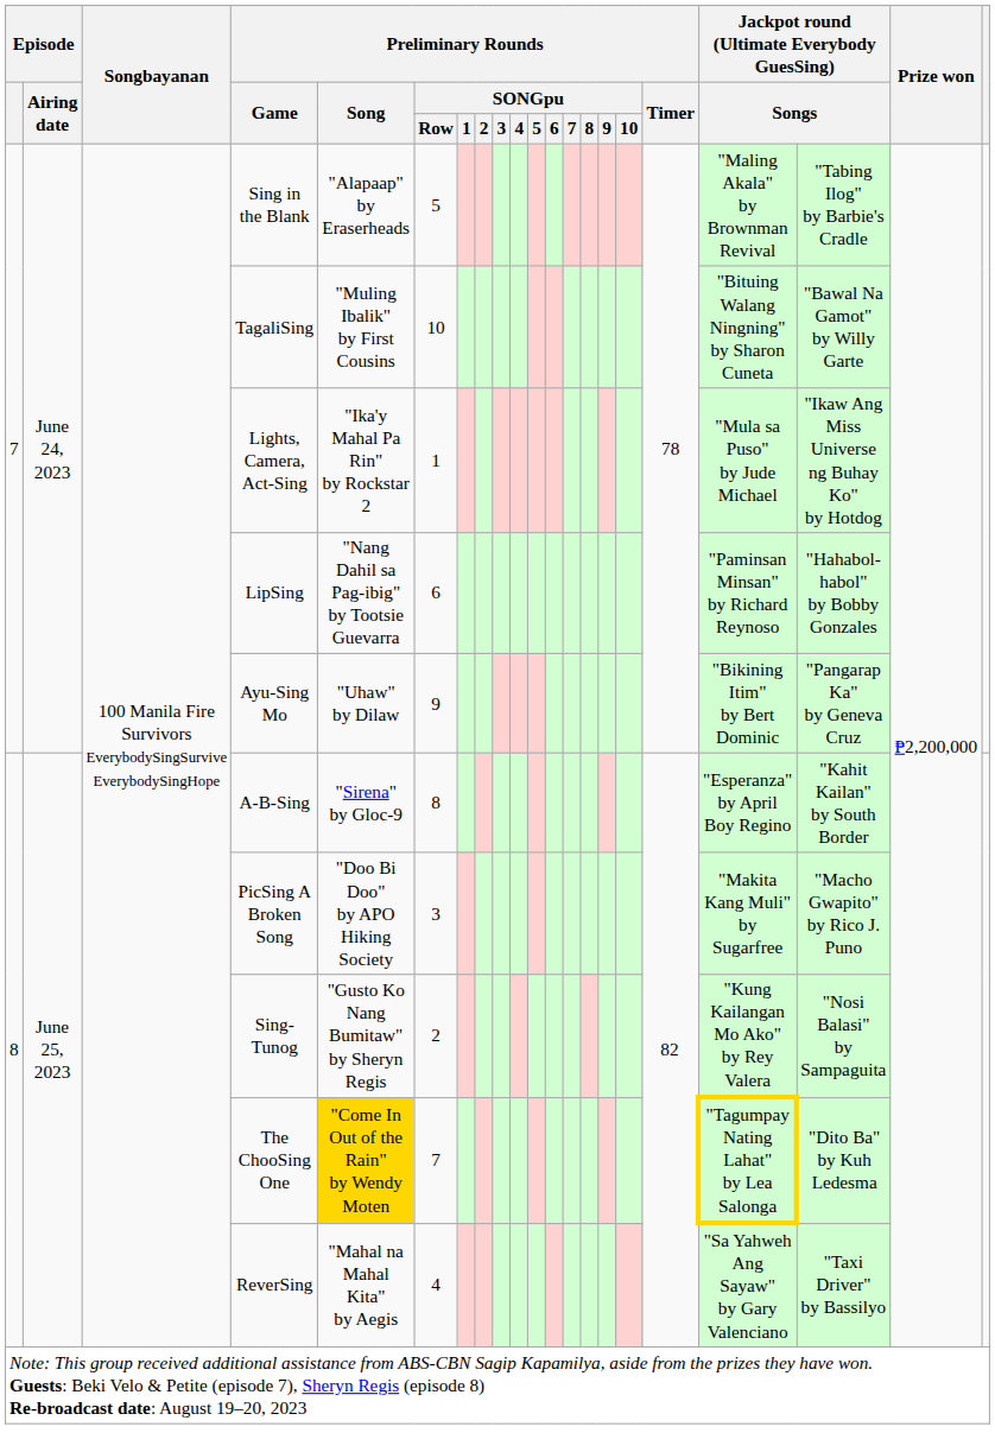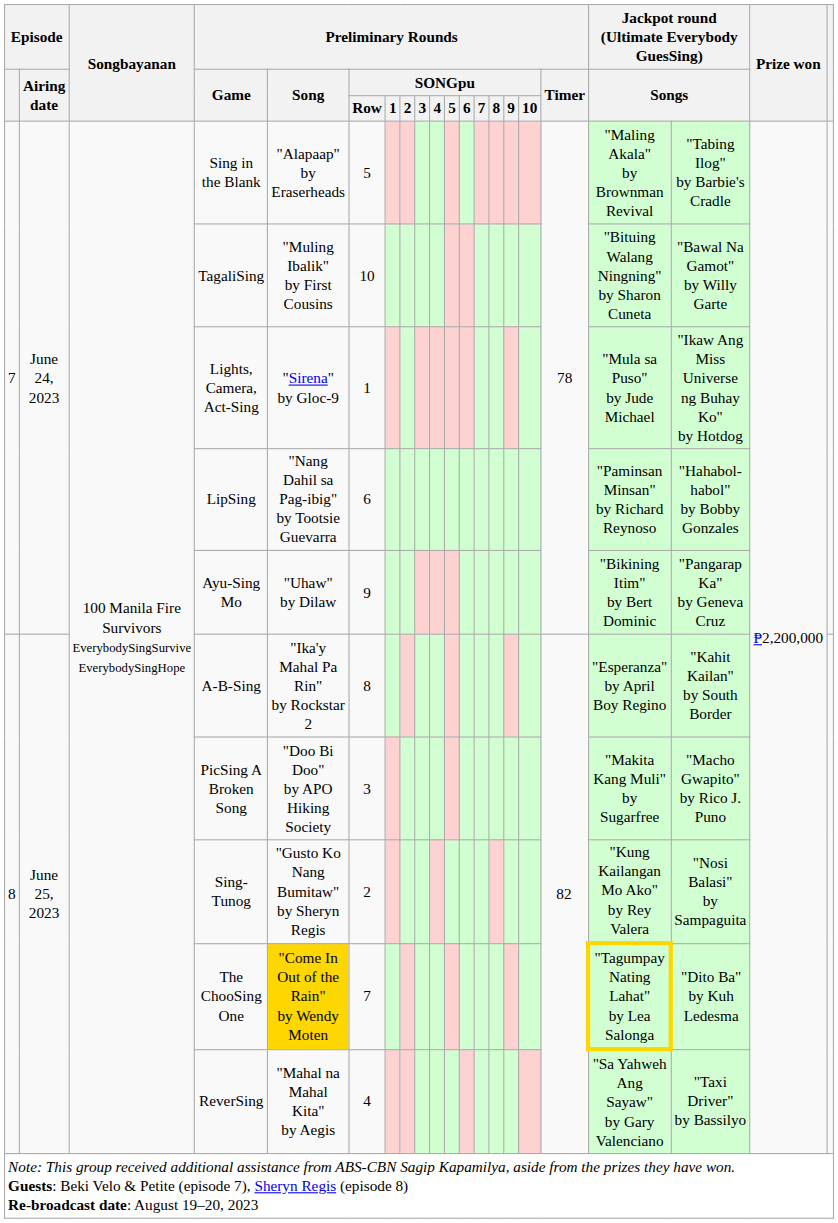 <table class="wikitable" style="text-align:center; font-size:90%; line-height:18px;" width="100%">
 <tr>
 <th colspan="2">Episode</th>
 <th rowspan="3">Songbayanan</th>
 <th colspan="14">Preliminary Rounds</th>
 <th colspan="2">Jackpot round<br><strong>(Ultimate Everybody GuesSing)</strong></th>
 <th rowspan="3">Prize won</th>
 <th rowspan="3"></th>
 </tr>
 <tr>
 <th rowspan="2"></th>
 <th rowspan="2">Airing date</th>
 <th rowspan="2">Game</th>
 <th rowspan="2">Song</th>
 <th colspan="11">SONGpu</th>
 <th rowspan="2">Timer</th>
 <th colspan="2" rowspan="2">Songs</th>
 </tr>
 <tr>
 <th>Row</th>
 <th>1</th>
 <th>2</th>
 <th>3</th>
 <th>4</th>
 <th>5</th>
 <th>6</th>
 <th>7</th>
 <th>8</th>
 <th>9</th>
 <th>10</th>
 </tr>
 <tr>
 <td rowspan="5">7</td>
 <td rowspan="5">June 24, 2023</td>
 <td rowspan="10">100 Manila Fire Survivors<br><small>EverybodySingSurvive<br>EverybodySingHope</small></td>
 <td>Sing in the Blank</td>
 <td>"Alapaap"<br>by Eraserheads</td>
 <td>5</td>
 <td style="background:#FFD2D2"></td>
 <td style="background:#FFD2D2"></td>
 <td style="background:#D2FFD2"></td>
 <td style="background:#D2FFD2"></td>
 <td style="background:#FFD2D2"></td>
 <td style="background:#D2FFD2"></td>
 <td style="background:#FFD2D2"></td>
 <td style="background:#FFD2D2"></td>
 <td style="background:#FFD2D2"></td>
 <td style="background:#FFD2D2"></td>
 <td rowspan="5">78<br></td>
 <td style="background:#D2FFD2">"Maling Akala"<br>by Brownman Revival</td>
 <td style="background:#D2FFD2">"Tabing Ilog"<br>by Barbie's Cradle</td>
 <td rowspan="10"><a href='#'>₱</a>2,200,000</td>
 <td rowspan="5"><br></td>
 </tr>
 <tr>
 <td>TagaliSing</td>
 <td>"Muling Ibalik"<br>by First Cousins</td>
 <td>10</td>
 <td style="background:#D2FFD2"></td>
 <td style="background:#D2FFD2"></td>
 <td style="background:#D2FFD2"></td>
 <td style="background:#D2FFD2"></td>
 <td style="background:#FFD2D2"></td>
 <td style="background:#FFD2D2"></td>
 <td style="background:#D2FFD2"></td>
 <td style="background:#D2FFD2"></td>
 <td style="background:#D2FFD2"></td>
 <td style="background:#D2FFD2"></td>
 <td style="background:#D2FFD2">"Bituing Walang Ningning"<br>by Sharon Cuneta</td>
 <td style="background:#D2FFD2">"Bawal Na Gamot"<br>by Willy Garte</td>
 </tr>
 <tr>
 <td>Lights, Camera,<br>Act-Sing</td>
-<td>"Ika'y Mahal Pa Rin"<br>by Rockstar 2</td>
+<td>"<a href='#'>Sirena</a>"<br>by Gloc-9</td>
 <td>1</td>
 <td style="background:#FFD2D2"></td>
 <td style="background:#D2FFD2"></td>
 <td style="background:#FFD2D2"></td>
 <td style="background:#FFD2D2"></td>
 <td style="background:#FFD2D2"></td>
 <td style="background:#FFD2D2"></td>
 <td style="background:#D2FFD2"></td>
 <td style="background:#D2FFD2"></td>
 <td style="background:#FFD2D2"></td>
 <td style="background:#D2FFD2"></td>
 <td style="background:#D2FFD2">"Mula sa Puso"<br>by Jude Michael</td>
 <td style="background:#D2FFD2">"Ikaw Ang Miss Universe<br>ng Buhay Ko"<br>by Hotdog</td>
 </tr>
 <tr>
 <td>LipSing</td>
 <td>"Nang Dahil sa Pag-ibig"<br>by Tootsie Guevarra</td>
 <td>6</td>
 <td style="background:#D2FFD2"></td>
 <td style="background:#D2FFD2"></td>
 <td style="background:#D2FFD2"></td>
 <td style="background:#D2FFD2"></td>
 <td style="background:#D2FFD2"></td>
 <td style="background:#D2FFD2"></td>
 <td style="background:#D2FFD2"></td>
 <td style="background:#D2FFD2"></td>
 <td style="background:#D2FFD2"></td>
 <td style="background:#D2FFD2"></td>
 <td style="background:#D2FFD2">"Paminsan Minsan"<br>by Richard Reynoso</td>
 <td style="background:#D2FFD2">"Hahabol-habol"<br>by Bobby Gonzales</td>
 </tr>
 <tr>
 <td>Ayu-Sing Mo</td>
 <td>"Uhaw"<br>by Dilaw</td>
 <td>9</td>
 <td style="background:#D2FFD2"></td>
 <td style="background:#D2FFD2"></td>
 <td style="background:#FFD2D2"></td>
 <td style="background:#FFD2D2"></td>
 <td style="background:#FFD2D2"></td>
 <td style="background:#D2FFD2"></td>
 <td style="background:#D2FFD2"></td>
 <td style="background:#D2FFD2"></td>
 <td style="background:#D2FFD2"></td>
 <td style="background:#D2FFD2"></td>
 <td style="background:#D2FFD2">"Bikining Itim"<br>by Bert Dominic</td>
 <td style="background:#D2FFD2">"Pangarap Ka"<br>by Geneva Cruz</td>
 </tr>
 <tr>
 <td rowspan="5">8</td>
 <td rowspan="5">June 25, 2023</td>
 <td>A-B-Sing</td>
-<td>"<a href='#'>Sirena</a>"<br>by Gloc-9</td>
+<td>"Ika'y Mahal Pa Rin"<br>by Rockstar 2</td>
 <td>8</td>
 <td style="background:#D2FFD2"></td>
 <td style="background:#FFD2D2"></td>
 <td style="background:#D2FFD2"></td>
 <td style="background:#D2FFD2"></td>
 <td style="background:#FFD2D2"></td>
 <td style="background:#D2FFD2"></td>
 <td style="background:#D2FFD2"></td>
 <td style="background:#D2FFD2"></td>
 <td style="background:#FFD2D2"></td>
 <td style="background:#D2FFD2"></td>
 <td rowspan="5">82<br></td>
 <td style="background:#D2FFD2">"Esperanza"<br>by April Boy Regino</td>
 <td style="background:#D2FFD2">"Kahit Kailan"<br>by South Border</td>
 <td rowspan="5"><br></td>
 </tr>
 <tr>
 <td>PicSing A Broken Song</td>
 <td>"Doo Bi Doo"<br>by APO Hiking Society</td>
 <td>3</td>
 <td style="background:#FFD2D2"></td>
 <td style="background:#D2FFD2"></td>
 <td style="background:#D2FFD2"></td>
 <td style="background:#D2FFD2"></td>
 <td style="background:#FFD2D2"></td>
 <td style="background:#D2FFD2"></td>
 <td style="background:#D2FFD2"></td>
 <td style="background:#D2FFD2"></td>
 <td style="background:#D2FFD2"></td>
 <td style="background:#D2FFD2"></td>
 <td style="background:#D2FFD2">"Makita Kang Muli"<br>by Sugarfree</td>
 <td style="background:#D2FFD2">"Macho Gwapito"<br>by Rico J. Puno</td>
 </tr>
 <tr>
 <td>Sing-Tunog</td>
 <td>"Gusto Ko Nang Bumitaw"<br>by Sheryn Regis</td>
 <td>2</td>
 <td style="background:#FFD2D2"></td>
 <td style="background:#D2FFD2"></td>
 <td style="background:#D2FFD2"></td>
 <td style="background:#FFD2D2"></td>
 <td style="background:#D2FFD2"></td>
 <td style="background:#D2FFD2"></td>
 <td style="background:#D2FFD2"></td>
 <td style="background:#FFD2D2"></td>
 <td style="background:#D2FFD2"></td>
 <td style="background:#D2FFD2"></td>
 <td style="background:#D2FFD2">"Kung Kailangan Mo Ako"<br>by Rey Valera</td>
 <td style="background:#D2FFD2">"Nosi Balasi"<br>by Sampaguita</td>
 </tr>
 <tr>
 <td>The ChooSing One</td>
 <td style="background: gold;">"Come In Out of the Rain"<br>by Wendy Moten</td>
 <td>7</td>
 <td style="background:#D2FFD2"></td>
 <td style="background:#FFD2D2"></td>
 <td style="background:#D2FFD2"></td>
 <td style="background:#D2FFD2"></td>
 <td style="background:#FFD2D2"></td>
 <td style="background:#D2FFD2"></td>
 <td style="background:#D2FFD2"></td>
 <td style="background:#D2FFD2"></td>
 <td style="background:#FFD2D2"></td>
 <td style="background:#D2FFD2"></td>
 <td style="background: #D2FFD2; border:solid 4px #FFD700;">"Tagumpay Nating Lahat"<br>by Lea Salonga</td>
 <td style="background:#D2FFD2">"Dito Ba"<br>by Kuh Ledesma</td>
 </tr>
 <tr>
 <td>ReverSing</td>
 <td>"Mahal na Mahal Kita"<br>by Aegis</td>
 <td>4</td>
 <td style="background:#FFD2D2"></td>
 <td style="background:#FFD2D2"></td>
 <td style="background:#D2FFD2"></td>
 <td style="background:#D2FFD2"></td>
 <td style="background:#D2FFD2"></td>
 <td style="background:#FFD2D2"></td>
 <td style="background:#D2FFD2"></td>
 <td style="background:#D2FFD2"></td>
 <td style="background:#D2FFD2"></td>
 <td style="background:#FFD2D2"></td>
 <td style="background:#D2FFD2">"Sa Yahweh Ang Sayaw"<br>by Gary Valenciano</td>
 <td style="background:#D2FFD2">"Taxi Driver"<br>by Bassilyo</td>
 </tr>
 <tr>
 <td colspan="21" style="background:white;" align="left"><em>Note: This group received additional assistance from ABS-CBN Sagip Kapamilya, aside from the prizes they have won.</em><br><strong>Guests</strong>: Beki Velo & Petite (episode 7), <a href='#'>Sheryn Regis</a> (episode 8)<br><strong>Re-broadcast date</strong>: August 19–20, 2023</td>
 </tr>
 </table>
